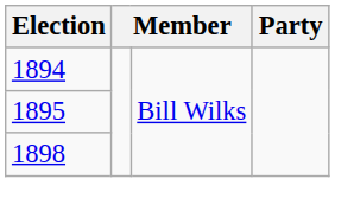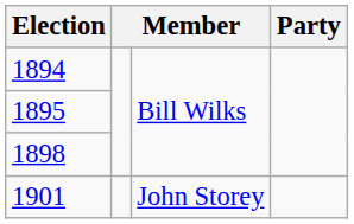 <table class="wikitable">
 <tr>
 <th>Election</th>
 <th colspan="2">Member</th>
 <th>Party</th>
 </tr>
 <tr>
 <td><a href='#'>1894</a></td>
 <td rowspan="3" > </td>
 <td rowspan="3"><a href='#'>Bill Wilks</a></td>
 <td rowspan="3"></td>
 </tr>
 <tr>
 <td><a href='#'>1895</a></td>
 </tr>
 <tr>
 <td><a href='#'>1898</a></td>
 </tr>
+<tr>
+<td><a href='#'>1901</a></td>
+<td> </td>
+<td><a href='#'>John Storey</a></td>
+<td></td>
+</tr>
 </table>
